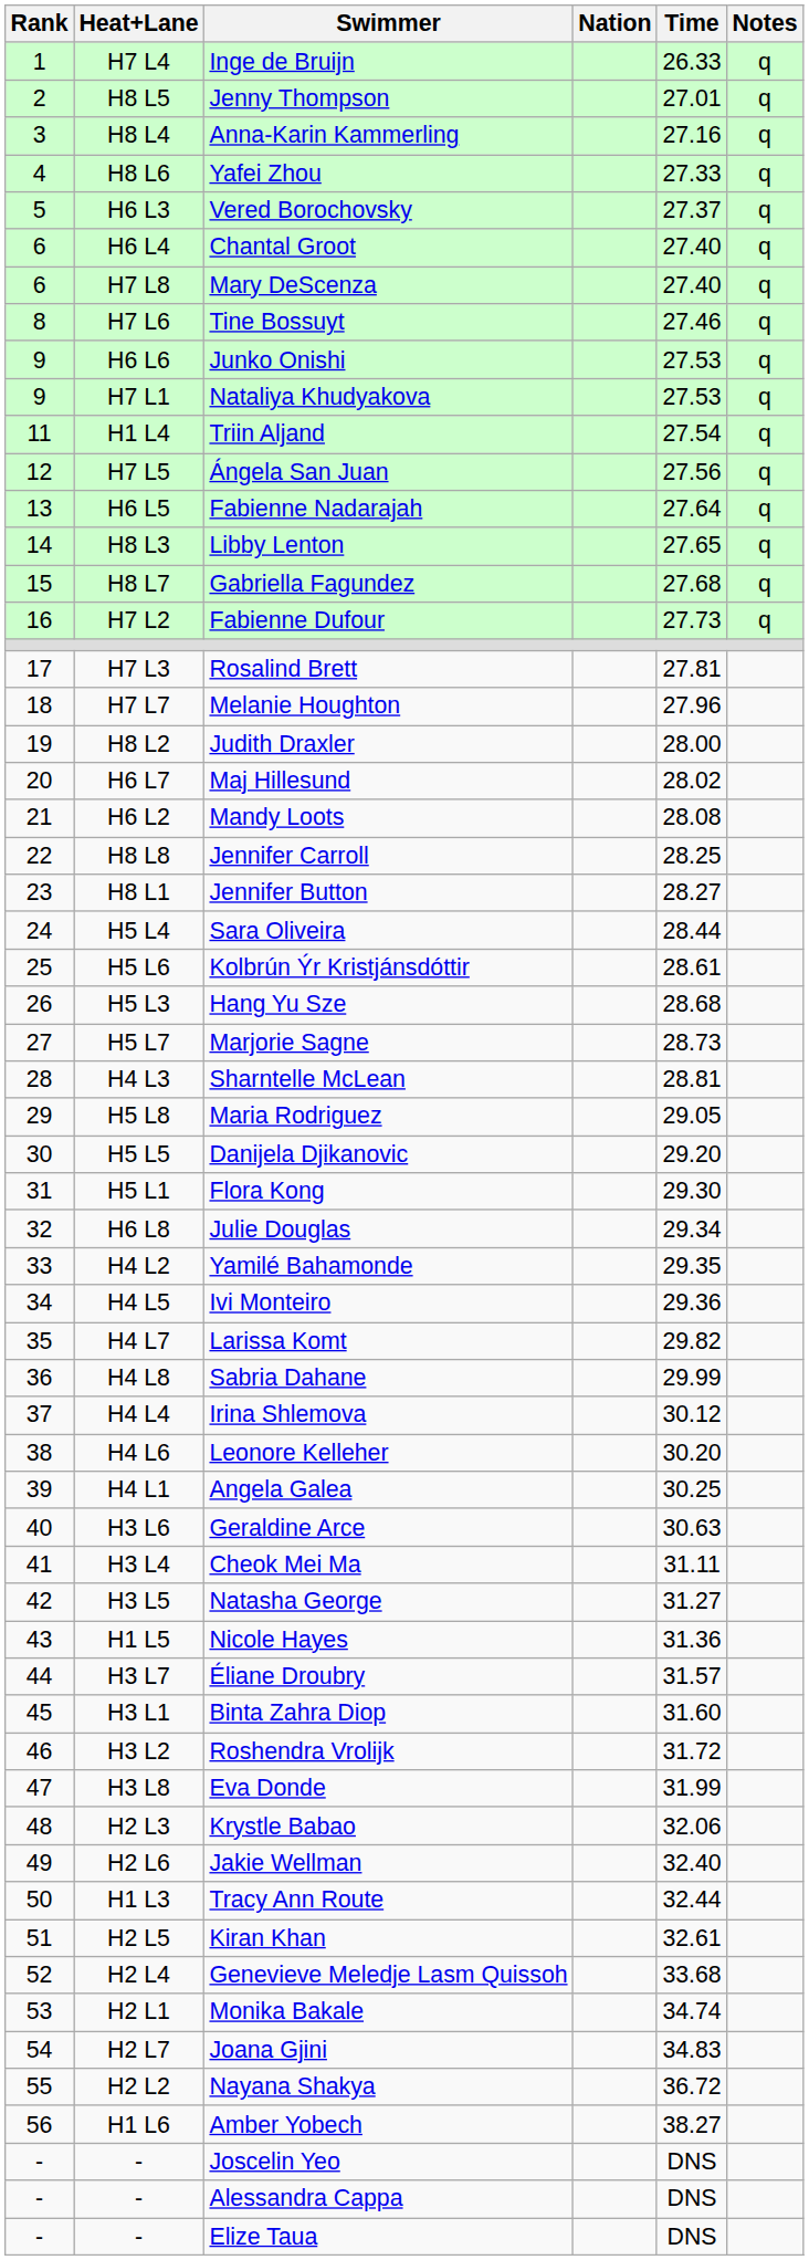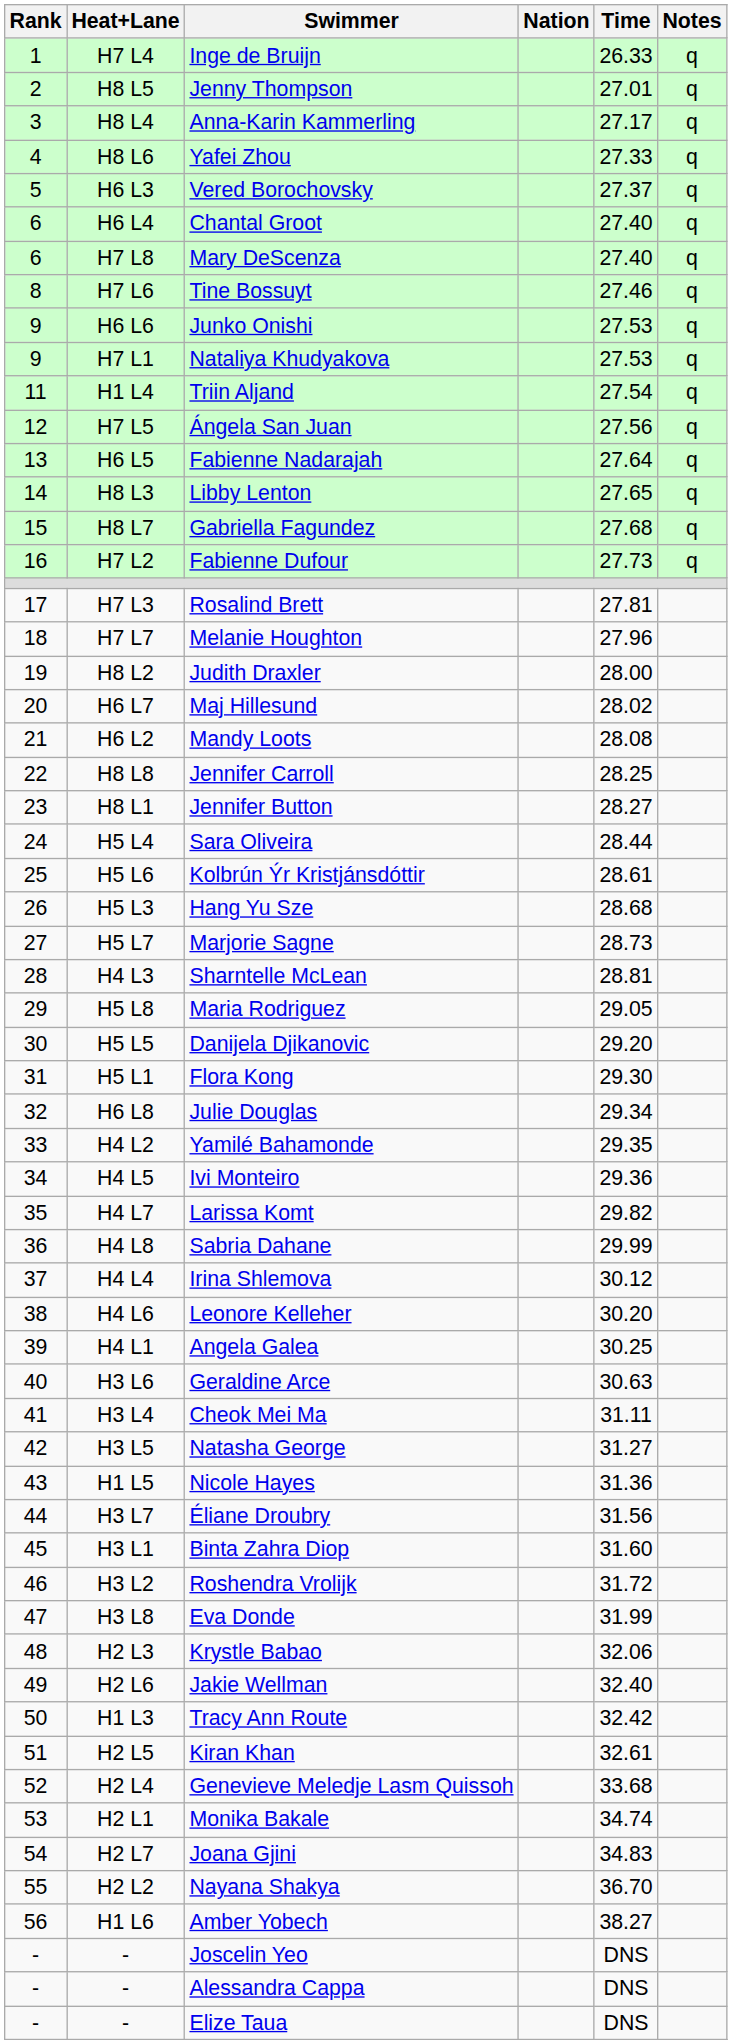 <table class="wikitable sortable" style="text-align:center">
 <tr>
 <th>Rank</th>
 <th>Heat+Lane</th>
 <th>Swimmer</th>
 <th>Nation</th>
 <th>Time</th>
 <th>Notes</th>
 </tr>
 <tr bgcolor=ccffcc>
 <td>1</td>
 <td>H7 L4</td>
 <td align=left><a href='#'>Inge de Bruijn</a></td>
 <td align=left></td>
 <td>26.33</td>
 <td>q</td>
 </tr>
 <tr bgcolor=ccffcc>
 <td>2</td>
 <td>H8 L5</td>
 <td align=left><a href='#'>Jenny Thompson</a></td>
 <td align=left></td>
 <td>27.01</td>
 <td>q</td>
 </tr>
 <tr bgcolor=ccffcc>
 <td>3</td>
 <td>H8 L4</td>
 <td align=left><a href='#'>Anna-Karin Kammerling</a></td>
 <td align=left></td>
-<td>27.16</td>
+<td>27.17</td>
 <td>q</td>
 </tr>
 <tr bgcolor=ccffcc>
 <td>4</td>
 <td>H8 L6</td>
 <td align=left><a href='#'>Yafei Zhou</a></td>
 <td align=left></td>
 <td>27.33</td>
 <td>q</td>
 </tr>
 <tr bgcolor=ccffcc>
 <td>5</td>
 <td>H6 L3</td>
 <td align=left><a href='#'>Vered Borochovsky</a></td>
 <td align=left></td>
 <td>27.37</td>
 <td>q</td>
 </tr>
 <tr bgcolor=ccffcc>
 <td>6</td>
 <td>H6 L4</td>
 <td align=left><a href='#'>Chantal Groot</a></td>
 <td align=left></td>
 <td>27.40</td>
 <td>q</td>
 </tr>
 <tr bgcolor=ccffcc>
 <td>6</td>
 <td>H7 L8</td>
 <td align=left><a href='#'>Mary DeScenza</a></td>
 <td align=left></td>
 <td>27.40</td>
 <td>q</td>
 </tr>
 <tr bgcolor=ccffcc>
 <td>8</td>
 <td>H7 L6</td>
 <td align=left><a href='#'>Tine Bossuyt</a></td>
 <td align=left></td>
 <td>27.46</td>
 <td>q</td>
 </tr>
 <tr bgcolor=ccffcc>
 <td>9</td>
 <td>H6 L6</td>
 <td align=left><a href='#'>Junko Onishi</a></td>
 <td align=left></td>
 <td>27.53</td>
 <td>q</td>
 </tr>
 <tr bgcolor=ccffcc>
 <td>9</td>
 <td>H7 L1</td>
 <td align=left><a href='#'>Nataliya Khudyakova</a></td>
 <td align=left></td>
 <td>27.53</td>
 <td>q</td>
 </tr>
 <tr bgcolor=ccffcc>
 <td>11</td>
 <td>H1 L4</td>
 <td align=left><a href='#'>Triin Aljand</a></td>
 <td align=left></td>
 <td>27.54</td>
 <td>q</td>
 </tr>
 <tr bgcolor=ccffcc>
 <td>12</td>
 <td>H7 L5</td>
 <td align=left><a href='#'>Ángela San Juan</a></td>
 <td align=left></td>
 <td>27.56</td>
 <td>q</td>
 </tr>
 <tr bgcolor=ccffcc>
 <td>13</td>
 <td>H6 L5</td>
 <td align=left><a href='#'>Fabienne Nadarajah</a></td>
 <td align=left></td>
 <td>27.64</td>
 <td>q</td>
 </tr>
 <tr bgcolor=ccffcc>
 <td>14</td>
 <td>H8 L3</td>
 <td align=left><a href='#'>Libby Lenton</a></td>
 <td align=left></td>
 <td>27.65</td>
 <td>q</td>
 </tr>
 <tr bgcolor=ccffcc>
 <td>15</td>
 <td>H8 L7</td>
 <td align=left><a href='#'>Gabriella Fagundez</a></td>
 <td align=left></td>
 <td>27.68</td>
 <td>q</td>
 </tr>
 <tr bgcolor=ccffcc>
 <td>16</td>
 <td>H7 L2</td>
 <td align=left><a href='#'>Fabienne Dufour</a></td>
 <td align=left></td>
 <td>27.73</td>
 <td>q</td>
 </tr>
 <tr bgcolor=#DDDDDD>
 <td colspan=6></td>
 </tr>
 <tr>
 <td>17</td>
 <td>H7 L3</td>
 <td align=left><a href='#'>Rosalind Brett</a></td>
 <td align=left></td>
 <td>27.81</td>
 <td></td>
 </tr>
 <tr>
 <td>18</td>
 <td>H7 L7</td>
 <td align=left><a href='#'>Melanie Houghton</a></td>
 <td align=left></td>
 <td>27.96</td>
 <td></td>
 </tr>
 <tr>
 <td>19</td>
 <td>H8 L2</td>
 <td align=left><a href='#'>Judith Draxler</a></td>
 <td align=left></td>
 <td>28.00</td>
 <td></td>
 </tr>
 <tr>
 <td>20</td>
 <td>H6 L7</td>
 <td align=left><a href='#'>Maj Hillesund</a></td>
 <td align=left></td>
 <td>28.02</td>
 <td></td>
 </tr>
 <tr>
 <td>21</td>
 <td>H6 L2</td>
 <td align=left><a href='#'>Mandy Loots</a></td>
 <td align=left></td>
 <td>28.08</td>
 <td></td>
 </tr>
 <tr>
 <td>22</td>
 <td>H8 L8</td>
 <td align=left><a href='#'>Jennifer Carroll</a></td>
 <td align=left></td>
 <td>28.25</td>
 <td></td>
 </tr>
 <tr>
 <td>23</td>
 <td>H8 L1</td>
 <td align=left><a href='#'>Jennifer Button</a></td>
 <td align=left></td>
 <td>28.27</td>
 <td></td>
 </tr>
 <tr>
 <td>24</td>
 <td>H5 L4</td>
 <td align=left><a href='#'>Sara Oliveira</a></td>
 <td align=left></td>
 <td>28.44</td>
 <td></td>
 </tr>
 <tr>
 <td>25</td>
 <td>H5 L6</td>
 <td align=left><a href='#'>Kolbrún Ýr Kristjánsdóttir</a></td>
 <td align=left></td>
 <td>28.61</td>
 <td></td>
 </tr>
 <tr>
 <td>26</td>
 <td>H5 L3</td>
 <td align=left><a href='#'>Hang Yu Sze</a></td>
 <td align=left></td>
 <td>28.68</td>
 <td></td>
 </tr>
 <tr>
 <td>27</td>
 <td>H5 L7</td>
 <td align=left><a href='#'>Marjorie Sagne</a></td>
 <td align=left></td>
 <td>28.73</td>
 <td></td>
 </tr>
 <tr>
 <td>28</td>
 <td>H4 L3</td>
 <td align=left><a href='#'>Sharntelle McLean</a></td>
 <td align=left></td>
 <td>28.81</td>
 <td></td>
 </tr>
 <tr>
 <td>29</td>
 <td>H5 L8</td>
 <td align=left><a href='#'>Maria Rodriguez</a></td>
 <td align=left></td>
 <td>29.05</td>
 <td></td>
 </tr>
 <tr>
 <td>30</td>
 <td>H5 L5</td>
 <td align=left><a href='#'>Danijela Djikanovic</a></td>
 <td align=left></td>
 <td>29.20</td>
 <td></td>
 </tr>
 <tr>
 <td>31</td>
 <td>H5 L1</td>
 <td align=left><a href='#'>Flora Kong</a></td>
 <td align=left></td>
 <td>29.30</td>
 <td></td>
 </tr>
 <tr>
 <td>32</td>
 <td>H6 L8</td>
 <td align=left><a href='#'>Julie Douglas</a></td>
 <td align=left></td>
 <td>29.34</td>
 <td></td>
 </tr>
 <tr>
 <td>33</td>
 <td>H4 L2</td>
 <td align=left><a href='#'>Yamilé Bahamonde</a></td>
 <td align=left></td>
 <td>29.35</td>
 <td></td>
 </tr>
 <tr>
 <td>34</td>
 <td>H4 L5</td>
 <td align=left><a href='#'>Ivi Monteiro</a></td>
 <td align=left></td>
 <td>29.36</td>
 <td></td>
 </tr>
 <tr>
 <td>35</td>
 <td>H4 L7</td>
 <td align=left><a href='#'>Larissa Komt</a></td>
 <td align=left></td>
 <td>29.82</td>
 <td></td>
 </tr>
 <tr>
 <td>36</td>
 <td>H4 L8</td>
 <td align=left><a href='#'>Sabria Dahane</a></td>
 <td align=left></td>
 <td>29.99</td>
 <td></td>
 </tr>
 <tr>
 <td>37</td>
 <td>H4 L4</td>
 <td align=left><a href='#'>Irina Shlemova</a></td>
 <td align=left></td>
 <td>30.12</td>
 <td></td>
 </tr>
 <tr>
 <td>38</td>
 <td>H4 L6</td>
 <td align=left><a href='#'>Leonore Kelleher</a></td>
 <td align=left></td>
 <td>30.20</td>
 <td></td>
 </tr>
 <tr>
 <td>39</td>
 <td>H4 L1</td>
 <td align=left><a href='#'>Angela Galea</a></td>
 <td align=left></td>
 <td>30.25</td>
 <td></td>
 </tr>
 <tr>
 <td>40</td>
 <td>H3 L6</td>
 <td align=left><a href='#'>Geraldine Arce</a></td>
 <td align=left></td>
 <td>30.63</td>
 <td></td>
 </tr>
 <tr>
 <td>41</td>
 <td>H3 L4</td>
 <td align=left><a href='#'>Cheok Mei Ma</a></td>
 <td align=left></td>
 <td>31.11</td>
 <td></td>
 </tr>
 <tr>
 <td>42</td>
 <td>H3 L5</td>
 <td align=left><a href='#'>Natasha George</a></td>
 <td align=left></td>
 <td>31.27</td>
 <td></td>
 </tr>
 <tr>
 <td>43</td>
 <td>H1 L5</td>
 <td align=left><a href='#'>Nicole Hayes</a></td>
 <td align=left></td>
 <td>31.36</td>
 <td></td>
 </tr>
 <tr>
 <td>44</td>
 <td>H3 L7</td>
 <td align=left><a href='#'>Éliane Droubry</a></td>
 <td align=left></td>
-<td>31.57</td>
+<td>31.56</td>
 <td></td>
 </tr>
 <tr>
 <td>45</td>
 <td>H3 L1</td>
 <td align=left><a href='#'>Binta Zahra Diop</a></td>
 <td align=left></td>
 <td>31.60</td>
 <td></td>
 </tr>
 <tr>
 <td>46</td>
 <td>H3 L2</td>
 <td align=left><a href='#'>Roshendra Vrolijk</a></td>
 <td align=left></td>
 <td>31.72</td>
 <td></td>
 </tr>
 <tr>
 <td>47</td>
 <td>H3 L8</td>
 <td align=left><a href='#'>Eva Donde</a></td>
 <td align=left></td>
 <td>31.99</td>
 <td></td>
 </tr>
 <tr>
 <td>48</td>
 <td>H2 L3</td>
 <td align=left><a href='#'>Krystle Babao</a></td>
 <td align=left></td>
 <td>32.06</td>
 <td></td>
 </tr>
 <tr>
 <td>49</td>
 <td>H2 L6</td>
 <td align=left><a href='#'>Jakie Wellman</a></td>
 <td align=left></td>
 <td>32.40</td>
 <td></td>
 </tr>
 <tr>
 <td>50</td>
 <td>H1 L3</td>
 <td align=left><a href='#'>Tracy Ann Route</a></td>
 <td align=left></td>
-<td>32.44</td>
+<td>32.42</td>
 <td></td>
 </tr>
 <tr>
 <td>51</td>
 <td>H2 L5</td>
 <td align=left><a href='#'>Kiran Khan</a></td>
 <td align=left></td>
 <td>32.61</td>
 <td></td>
 </tr>
 <tr>
 <td>52</td>
 <td>H2 L4</td>
 <td align=left><a href='#'>Genevieve Meledje Lasm Quissoh</a></td>
 <td align=left></td>
 <td>33.68</td>
 <td></td>
 </tr>
 <tr>
 <td>53</td>
 <td>H2 L1</td>
 <td align=left><a href='#'>Monika Bakale</a></td>
 <td align=left></td>
 <td>34.74</td>
 <td></td>
 </tr>
 <tr>
 <td>54</td>
 <td>H2 L7</td>
 <td align=left><a href='#'>Joana Gjini</a></td>
 <td align=left></td>
 <td>34.83</td>
 <td></td>
 </tr>
 <tr>
 <td>55</td>
 <td>H2 L2</td>
 <td align=left><a href='#'>Nayana Shakya</a></td>
 <td align=left></td>
-<td>36.72</td>
+<td>36.70</td>
 <td></td>
 </tr>
 <tr>
 <td>56</td>
 <td>H1 L6</td>
 <td align=left><a href='#'>Amber Yobech</a></td>
 <td align=left></td>
 <td>38.27</td>
 <td></td>
 </tr>
 <tr>
 <td>-</td>
 <td>-</td>
 <td align=left><a href='#'>Joscelin Yeo</a></td>
 <td align=left></td>
 <td>DNS</td>
 <td></td>
 </tr>
 <tr>
 <td>-</td>
 <td>-</td>
 <td align=left><a href='#'>Alessandra Cappa</a></td>
 <td align=left></td>
 <td>DNS</td>
 <td></td>
 </tr>
 <tr>
 <td>-</td>
 <td>-</td>
 <td align=left><a href='#'>Elize Taua</a></td>
 <td align=left></td>
 <td>DNS</td>
 <td></td>
 </tr>
 <tr>
 </tr>
 </table>
